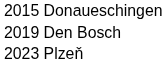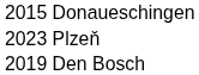 <table>
 <tr>
 <td>2015 Donaueschingen</td>
+<td></td>
+<td></td>
+<td></td>
+</tr>
+<tr>
+<td>2023 Plzeň</td>
 <td></td>
 <td></td>
 <td></td>
 </tr>
 <tr>
 <td>2019 Den Bosch</td>
 <td></td>
 <td></td>
 <td></td>
 </tr>
-<tr>
-<td>2023 Plzeň</td>
-<td></td>
-<td></td>
-<td></td>
-</tr>
 </table>
